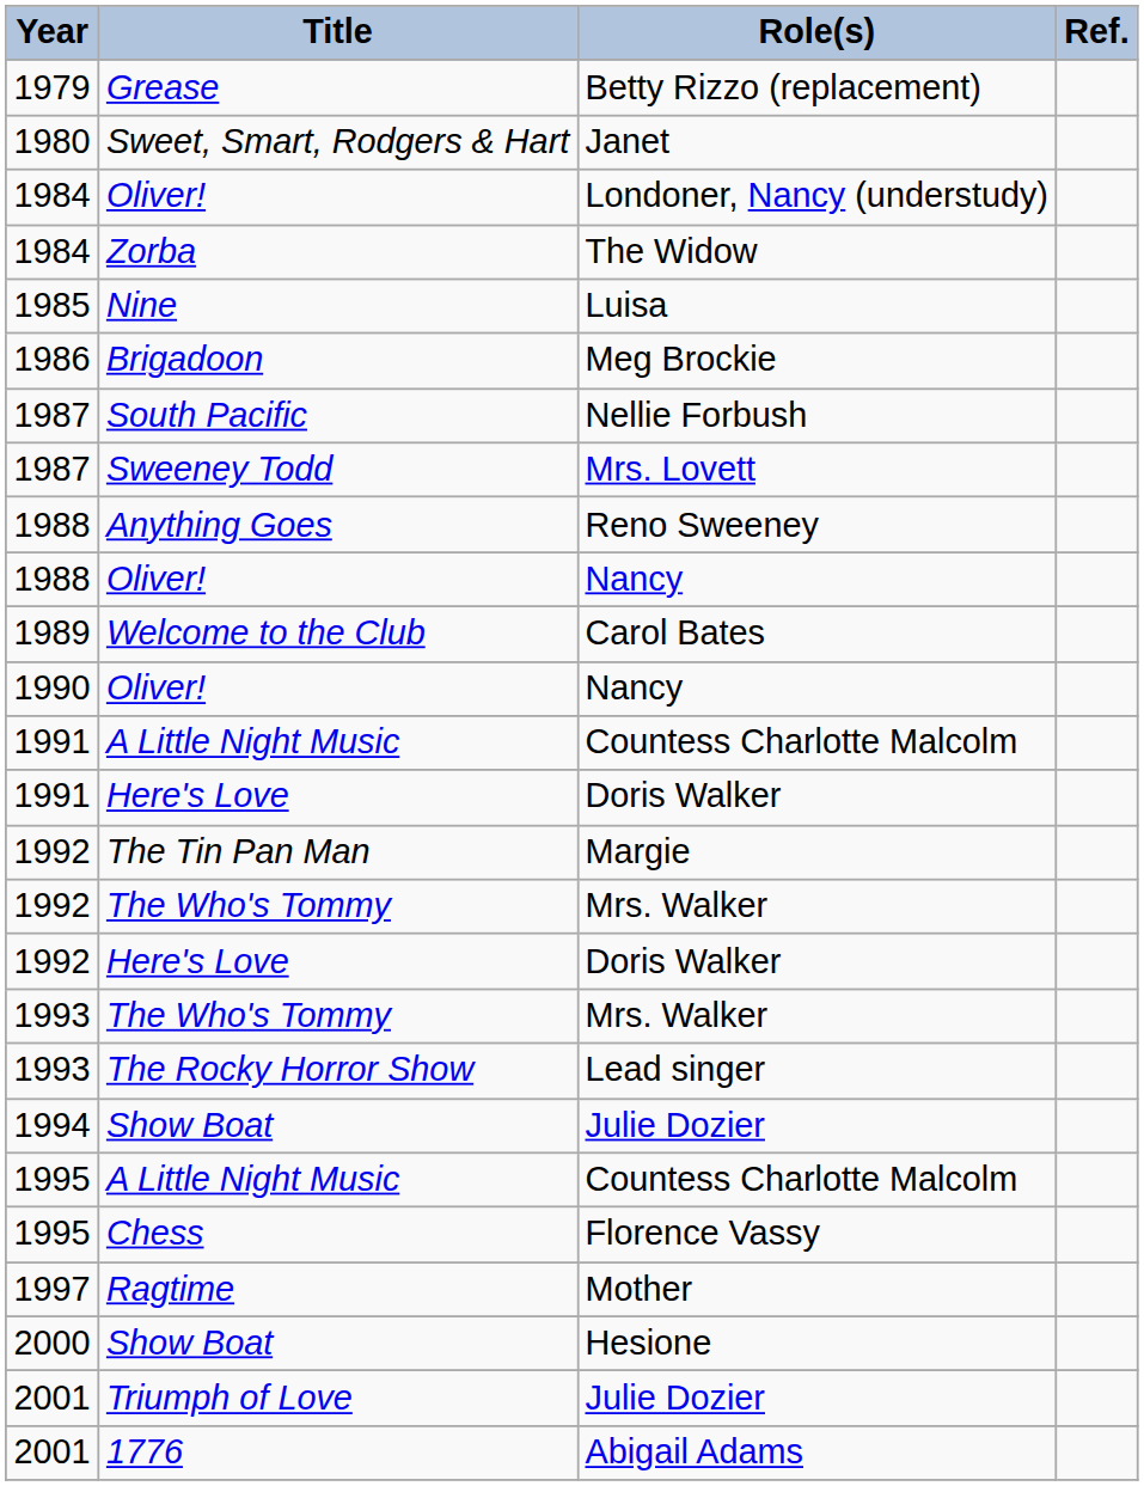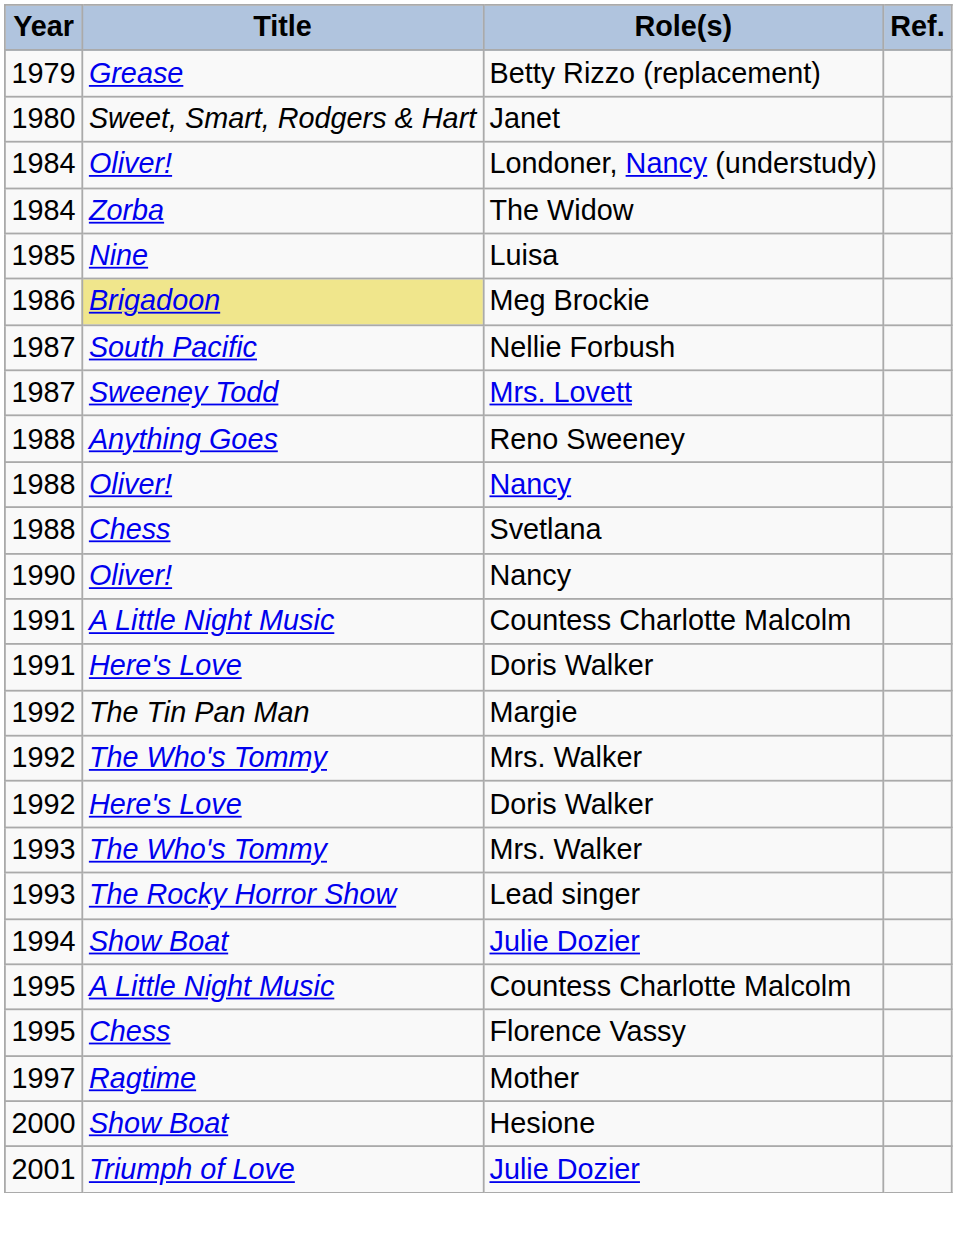 <table class="wikitable sortable" font-size: 95%;">
 <tr>
 <th style="background: #B0C4DE;">Year</th>
 <th style="background: #B0C4DE;">Title</th>
 <th style="background: #B0C4DE;">Role(s)</th>
 <th style="background: #B0C4DE;" class="unsortable">Ref.</th>
 </tr>
 <tr>
 <td>1979</td>
 <td><em><a href='#'>Grease</a></em></td>
 <td>Betty Rizzo (replacement)</td>
 <td></td>
 </tr>
 <tr>
 <td>1980</td>
 <td><em>Sweet, Smart, Rodgers & Hart</em></td>
 <td>Janet</td>
 <td></td>
 </tr>
 <tr>
 <td>1984</td>
 <td><em><a href='#'>Oliver!</a></em></td>
 <td>Londoner, <a href='#'>Nancy</a> (understudy)</td>
 <td></td>
 </tr>
 <tr>
 <td>1984</td>
 <td><em><a href='#'>Zorba</a></em></td>
 <td>The Widow</td>
 <td></td>
 </tr>
 <tr>
 <td>1985</td>
 <td><em><a href='#'>Nine</a></em></td>
 <td>Luisa</td>
 <td></td>
 </tr>
 <tr>
 <td>1986</td>
-<td><em><a href='#'>Brigadoon</a></em></td>
+<td style="background: khaki;"><em><a href='#'>Brigadoon</a></em></td>
 <td>Meg Brockie</td>
 <td></td>
 </tr>
 <tr>
 <td>1987</td>
 <td><em><a href='#'>South Pacific</a></em></td>
 <td>Nellie Forbush</td>
 <td></td>
 </tr>
 <tr>
 <td>1987</td>
 <td><em><a href='#'>Sweeney Todd</a></em></td>
 <td><a href='#'>Mrs. Lovett</a></td>
 <td></td>
 </tr>
 <tr>
 <td>1988</td>
 <td><em><a href='#'>Anything Goes</a></em></td>
 <td>Reno Sweeney</td>
 <td></td>
 </tr>
 <tr>
 <td>1988</td>
 <td><em><a href='#'>Oliver!</a></em></td>
 <td><a href='#'>Nancy</a></td>
 <td></td>
 </tr>
 <tr>
-<td>1989</td>
-<td><em><a href='#'>Welcome to the Club</a></em></td>
-<td>Carol Bates</td>
+<td>1988</td>
+<td><em><a href='#'>Chess</a></em></td>
+<td>Svetlana</td>
 <td></td>
 </tr>
 <tr>
 <td>1990</td>
 <td><em><a href='#'>Oliver!</a></em></td>
 <td>Nancy</td>
 <td></td>
 </tr>
 <tr>
 <td>1991</td>
 <td><em><a href='#'>A Little Night Music</a></em></td>
 <td>Countess Charlotte Malcolm</td>
 <td></td>
 </tr>
 <tr>
 <td>1991</td>
 <td><em><a href='#'>Here's Love</a></em></td>
 <td>Doris Walker</td>
 <td></td>
 </tr>
 <tr>
 <td>1992</td>
 <td><em>The Tin Pan Man</em></td>
 <td>Margie</td>
 <td></td>
 </tr>
 <tr>
 <td>1992</td>
 <td><em><a href='#'>The Who's Tommy</a></em></td>
 <td>Mrs. Walker</td>
 <td></td>
 </tr>
 <tr>
 <td>1992</td>
 <td><em><a href='#'>Here's Love</a></em></td>
 <td>Doris Walker</td>
 <td></td>
 </tr>
 <tr>
 <td>1993</td>
 <td><em><a href='#'>The Who's Tommy</a></em></td>
 <td>Mrs. Walker</td>
 <td></td>
 </tr>
 <tr>
 <td>1993</td>
 <td><em><a href='#'>The Rocky Horror Show</a></em></td>
 <td>Lead singer</td>
 <td></td>
 </tr>
 <tr>
 <td>1994</td>
 <td><em><a href='#'>Show Boat</a></em></td>
 <td><a href='#'>Julie Dozier</a></td>
 <td></td>
 </tr>
 <tr>
 <td>1995</td>
 <td><em><a href='#'>A Little Night Music</a></em></td>
 <td>Countess Charlotte Malcolm</td>
 <td></td>
 </tr>
 <tr>
 <td>1995</td>
 <td><em><a href='#'>Chess</a></em></td>
 <td>Florence Vassy</td>
 <td></td>
 </tr>
 <tr>
 <td>1997</td>
 <td><em><a href='#'>Ragtime</a></em></td>
 <td>Mother</td>
 <td></td>
 </tr>
 <tr>
 <td>2000</td>
 <td><em><a href='#'>Show Boat</a></em></td>
 <td>Hesione</td>
 <td></td>
 </tr>
 <tr>
 <td>2001</td>
 <td><em><a href='#'>Triumph of Love</a></em></td>
 <td><a href='#'>Julie Dozier</a></td>
 <td></td>
 </tr>
-<tr>
-<td>2001</td>
-<td><em><a href='#'>1776</a></em></td>
-<td><a href='#'>Abigail Adams</a></td>
-<td></td>
-</tr>
 </table>
